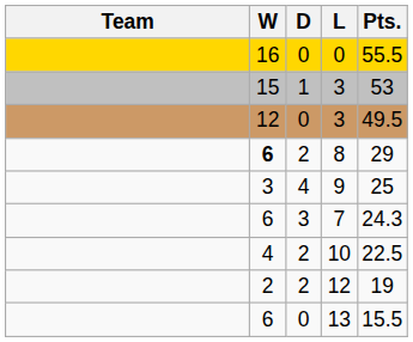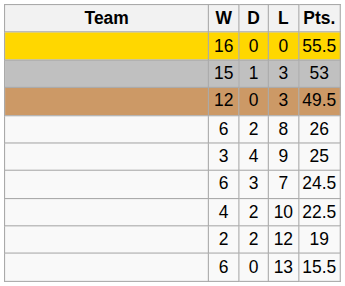 <table class="wikitable" style="text-align:center">
 <tr>
 <th width=180px>Team</th>
 <th width=20px>W</th>
 <th width=20px>D</th>
 <th width=20px>L</th>
 <th width=30px>Pts.</th>
 </tr>
 <tr bgcolor="gold">
 <td align=left></td>
 <td>16</td>
 <td>0</td>
 <td>0</td>
 <td>55.5</td>
 </tr>
 <tr bgcolor="silver">
 <td align=left></td>
 <td>15</td>
 <td>1</td>
 <td>3</td>
 <td>53</td>
 </tr>
 <tr bgcolor="CC9966">
 <td align=left></td>
 <td>12</td>
 <td>0</td>
 <td>3</td>
 <td>49.5</td>
 </tr>
 <tr>
 <td align=left></td>
-<td><strong>6</strong></td>
+<td>6</td>
 <td>2</td>
 <td>8</td>
-<td>29</td>
+<td>26</td>
 </tr>
 <tr>
 <td align=left></td>
 <td>3</td>
 <td>4</td>
 <td>9</td>
 <td>25</td>
 </tr>
 <tr>
 <td align=left><strong></strong></td>
 <td>6</td>
 <td>3</td>
 <td>7</td>
-<td>24.3</td>
+<td>24.5</td>
 </tr>
 <tr>
 <td align=left></td>
 <td>4</td>
 <td>2</td>
 <td>10</td>
 <td>22.5</td>
 </tr>
 <tr>
 <td align=left></td>
 <td>2</td>
 <td>2</td>
 <td>12</td>
 <td>19</td>
 </tr>
 <tr>
 <td align=left></td>
 <td>6</td>
 <td>0</td>
 <td>13</td>
 <td>15.5</td>
 </tr>
 </table>
